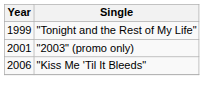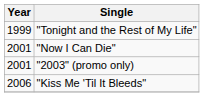 <table class="wikitable">
 <tr>
 <th align'"center">Year</th>
 <th align="center">Single</th>
 </tr>
 <tr>
 <td align="center">1999</td>
 <td align="left">"Tonight and the Rest of My Life"</td>
+</tr>
+<tr>
+<td align="center">2001</td>
+<td align="left">"Now I Can Die"</td>
 </tr>
 <tr>
 <td align="center">2001</td>
 <td align="left">"2003" (promo only)</td>
 </tr>
 <tr>
 <td align="center">2006</td>
 <td align="left">"Kiss Me 'Til It Bleeds"</td>
 </tr>
 <tr>
 </tr>
 </table>
